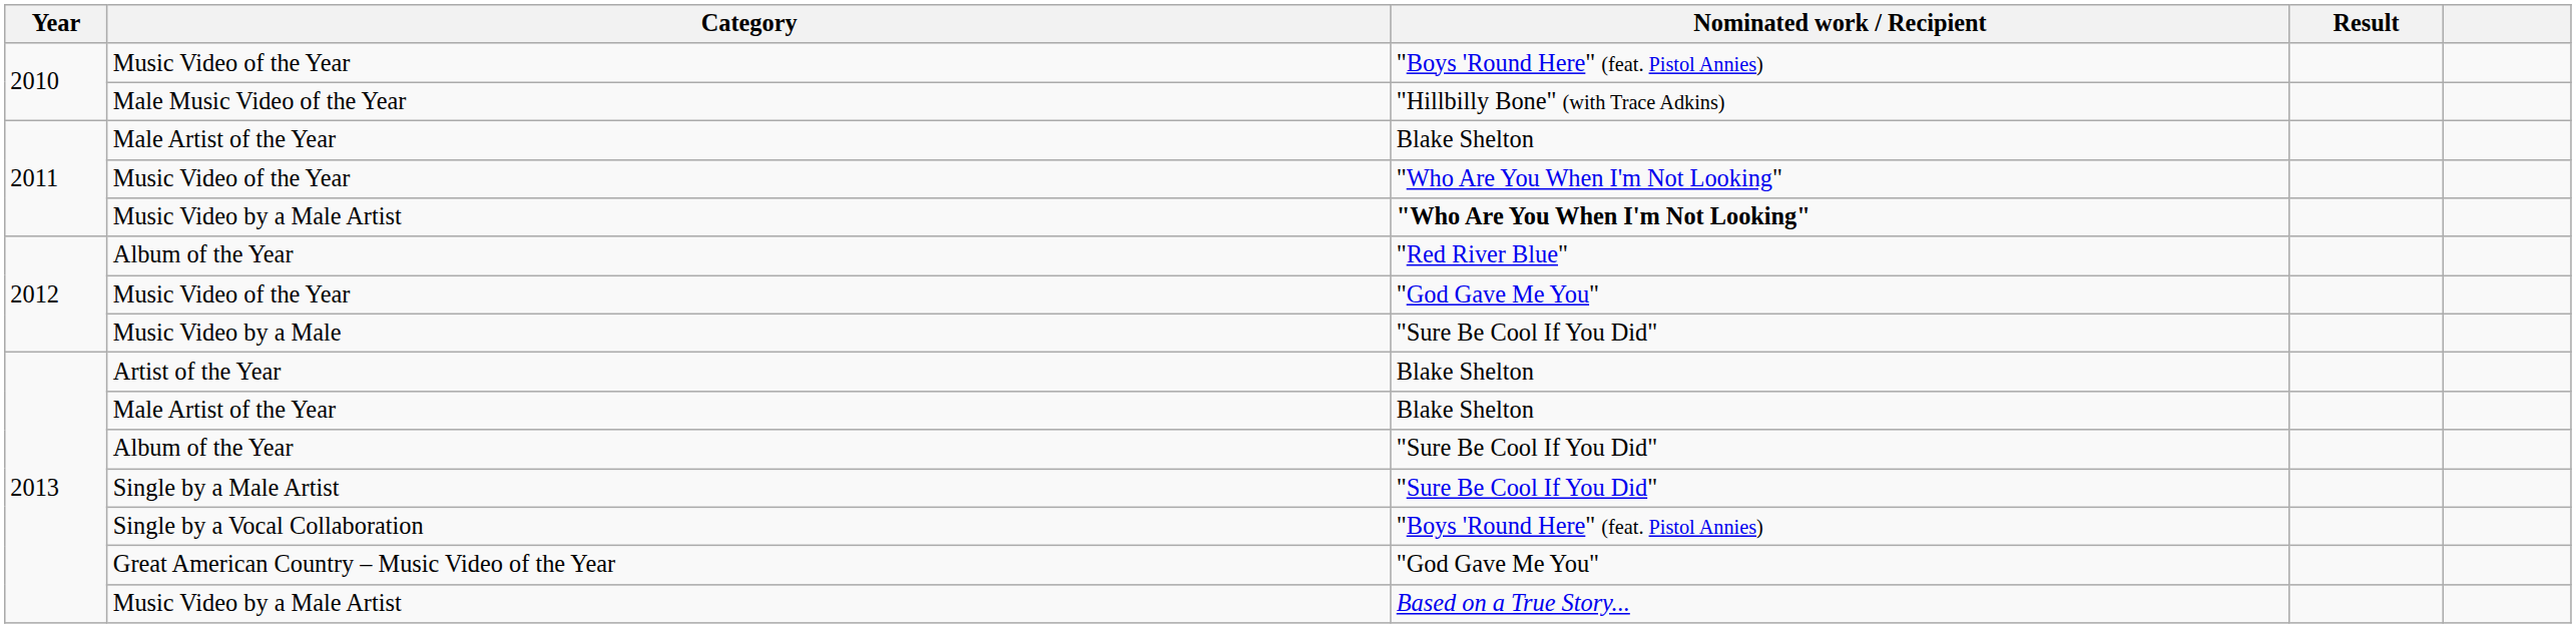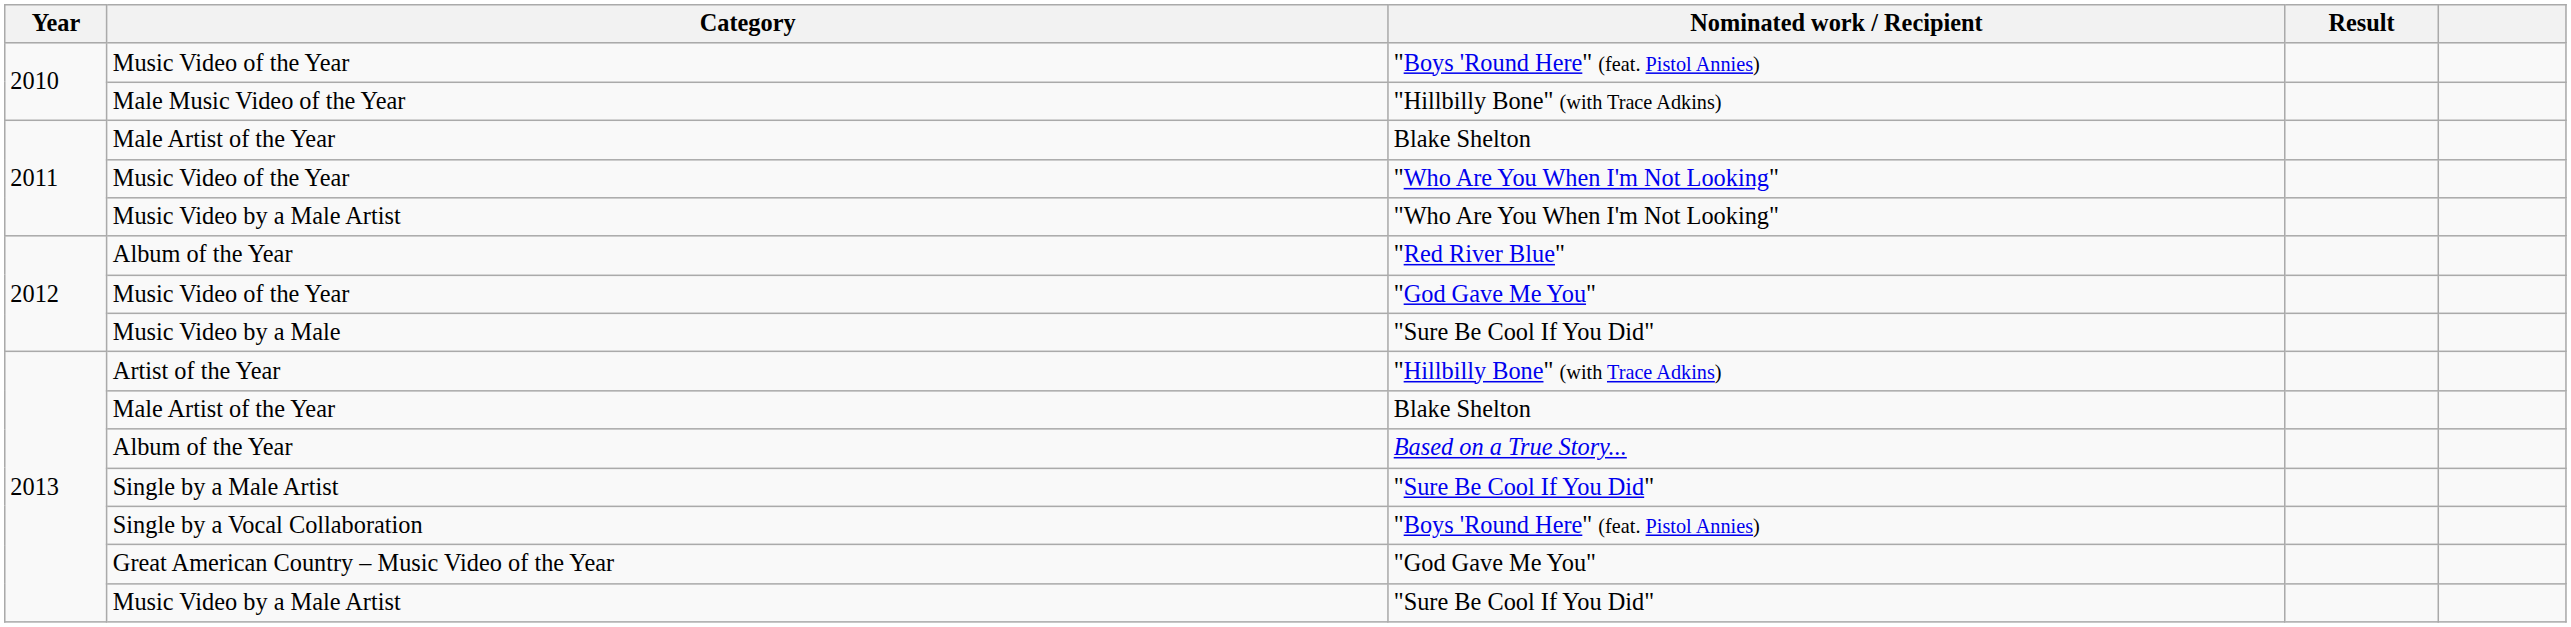 <table class="wikitable plainrowheaders" style="width:85%;">
 <tr>
 <th scope="col" style="width:4%;">Year</th>
 <th scope="col" style="width:50%;">Category</th>
 <th scope="col" style="width:35%;">Nominated work / Recipient</th>
 <th scope="col" style="width:6%;">Result</th>
 <th scope="col" style="width:6%;"></th>
 </tr>
 <tr>
 <td rowspan=2>2010</td>
 <td>Music Video of the Year</td>
 <td>"<a href='#'>Boys 'Round Here</a>" <small>(feat. <a href='#'>Pistol Annies</a>)</small></td>
 <td></td>
 <td></td>
 </tr>
 <tr>
 <td>Male Music Video of the Year</td>
 <td>"Hillbilly Bone" <small>(with Trace Adkins)</small></td>
 <td></td>
 <td></td>
 </tr>
 <tr>
 <td rowspan=3>2011</td>
 <td>Male Artist of the Year</td>
 <td>Blake Shelton</td>
 <td></td>
 <td></td>
 </tr>
 <tr>
 <td>Music Video of the Year</td>
 <td>"<a href='#'>Who Are You When I'm Not Looking</a>"</td>
 <td></td>
 <td></td>
 </tr>
 <tr>
 <td>Music Video by a Male Artist</td>
-<td><strong>"Who Are You When I'm Not Looking"</strong></td>
+<td>"Who Are You When I'm Not Looking"</td>
 <td></td>
 <td></td>
 </tr>
 <tr>
 <td rowspan=3>2012</td>
 <td>Album of the Year</td>
 <td>"<a href='#'>Red River Blue</a>"</td>
 <td></td>
 <td></td>
 </tr>
 <tr>
 <td>Music Video of the Year</td>
 <td>"<a href='#'>God Gave Me You</a>"</td>
 <td></td>
 <td></td>
 </tr>
 <tr>
 <td>Music Video by a Male</td>
 <td>"Sure Be Cool If You Did"</td>
 <td></td>
 <td></td>
 </tr>
 <tr>
 <td rowspan=7>2013</td>
 <td>Artist of the Year</td>
-<td>Blake Shelton</td>
+<td>"<a href='#'>Hillbilly Bone</a>" <small>(with <a href='#'>Trace Adkins</a>)</small></td>
 <td></td>
 <td></td>
 </tr>
 <tr>
 <td>Male Artist of the Year</td>
 <td>Blake Shelton</td>
 <td></td>
 <td></td>
 </tr>
 <tr>
 <td>Album of the Year</td>
-<td>"Sure Be Cool If You Did"</td>
+<td><em><a href='#'>Based on a True Story...</a></em></td>
 <td></td>
 <td></td>
 </tr>
 <tr>
 <td>Single by a Male Artist</td>
 <td>"<a href='#'>Sure Be Cool If You Did</a>"</td>
 <td></td>
 <td></td>
 </tr>
 <tr>
 <td>Single by a Vocal Collaboration</td>
 <td>"<a href='#'>Boys 'Round Here</a>" <small>(feat. <a href='#'>Pistol Annies</a>)</small></td>
 <td></td>
 <td></td>
 </tr>
 <tr>
 <td>Great American Country – Music Video of the Year</td>
 <td>"God Gave Me You"</td>
 <td></td>
 <td></td>
 </tr>
 <tr>
 <td>Music Video by a Male Artist</td>
-<td><em><a href='#'>Based on a True Story...</a></em></td>
+<td>"Sure Be Cool If You Did"</td>
 <td></td>
 <td></td>
 </tr>
 </table>
